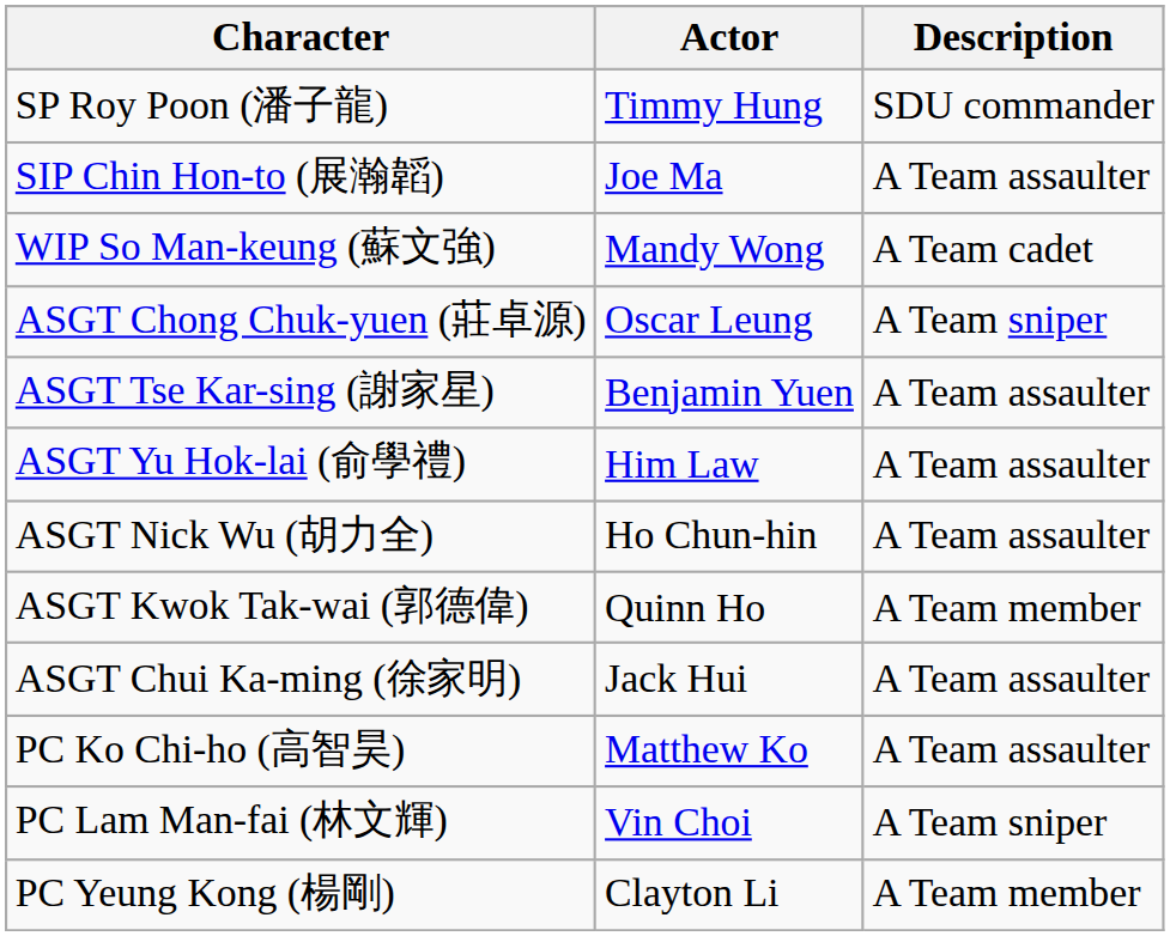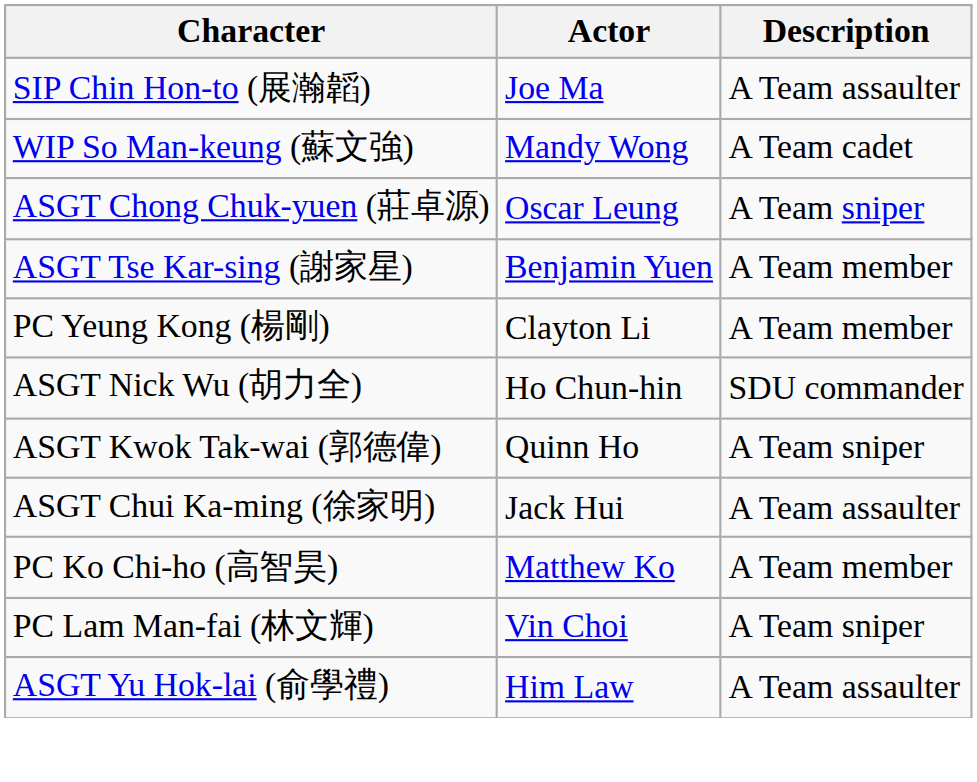 <table class="wikitable">
 <tr style="background:#e0e0e0;">
 <th>Character</th>
 <th>Actor</th>
 <th>Description</th>
-</tr>
-<tr>
-<td>SP Roy Poon (潘子龍)</td>
-<td><a href='#'>Timmy Hung</a></td>
-<td>SDU commander</td>
 </tr>
 <tr>
 <td><a href='#'>SIP Chin Hon-to</a> (展瀚韜)</td>
 <td><a href='#'>Joe Ma</a></td>
 <td>A Team assaulter</td>
 </tr>
 <tr>
 <td><a href='#'>WIP So Man-keung</a> (蘇文強)</td>
 <td><a href='#'>Mandy Wong</a></td>
 <td>A Team cadet</td>
 </tr>
 <tr>
 <td><a href='#'>ASGT Chong Chuk-yuen</a> (莊卓源)</td>
 <td><a href='#'>Oscar Leung</a></td>
 <td>A Team <a href='#'>sniper</a></td>
 </tr>
 <tr>
 <td><a href='#'>ASGT Tse Kar-sing</a> (謝家星)</td>
 <td><a href='#'>Benjamin Yuen</a></td>
-<td>A Team assaulter</td>
+<td>A Team member</td>
 </tr>
 <tr>
-<td><a href='#'>ASGT Yu Hok-lai</a> (俞學禮)</td>
-<td><a href='#'>Him Law</a></td>
-<td>A Team assaulter</td>
+<td>PC Yeung Kong (楊剛)</td>
+<td>Clayton Li</td>
+<td>A Team member</td>
 </tr>
 <tr>
 <td>ASGT Nick Wu (胡力全)</td>
 <td>Ho Chun-hin</td>
-<td>A Team assaulter</td>
+<td>SDU commander</td>
 </tr>
 <tr>
 <td>ASGT Kwok Tak-wai (郭德偉)</td>
 <td>Quinn Ho</td>
-<td>A Team member</td>
+<td>A Team sniper</td>
 </tr>
 <tr>
 <td>ASGT Chui Ka-ming (徐家明)</td>
 <td>Jack Hui</td>
 <td>A Team assaulter</td>
 </tr>
 <tr>
 <td>PC Ko Chi-ho (高智昊)</td>
 <td><a href='#'>Matthew Ko</a></td>
-<td>A Team assaulter</td>
+<td>A Team member</td>
 </tr>
 <tr>
 <td>PC Lam Man-fai (林文輝)</td>
 <td><a href='#'>Vin Choi</a></td>
 <td>A Team sniper</td>
 </tr>
 <tr>
-<td>PC Yeung Kong (楊剛)</td>
-<td>Clayton Li</td>
-<td>A Team member</td>
+<td><a href='#'>ASGT Yu Hok-lai</a> (俞學禮)</td>
+<td><a href='#'>Him Law</a></td>
+<td>A Team assaulter</td>
 </tr>
 </table>
